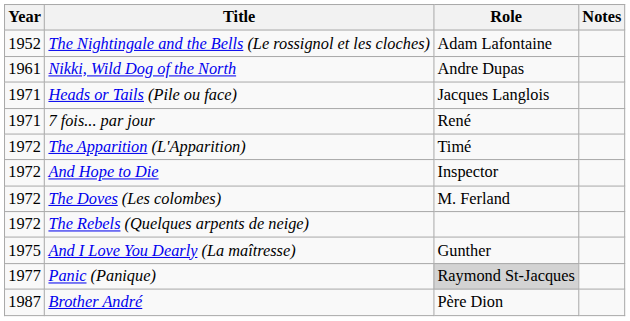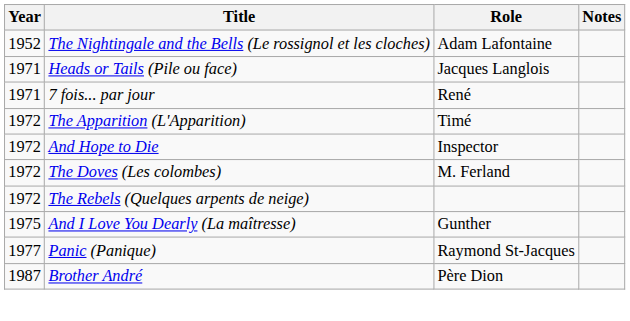 <table class="wikitable sortable">
 <tr>
 <th>Year</th>
 <th>Title</th>
 <th>Role</th>
 <th class="unsortable">Notes</th>
 </tr>
 <tr>
 <td>1952</td>
 <td data-sort-value="Nightingale and the Bells, The"><em><a href='#'>The Nightingale and the Bells</a> (Le rossignol et les cloches)</em></td>
 <td>Adam Lafontaine</td>
-<td></td>
-</tr>
-<tr>
-<td>1961</td>
-<td><em><a href='#'>Nikki, Wild Dog of the North</a></em></td>
-<td>Andre Dupas</td>
 <td></td>
 </tr>
 <tr>
 <td>1971</td>
 <td><em><a href='#'>Heads or Tails</a> (Pile ou face)</em></td>
 <td>Jacques Langlois</td>
 <td></td>
 </tr>
 <tr>
 <td>1971</td>
 <td><em>7 fois... par jour</em></td>
 <td>René</td>
 <td></td>
 </tr>
 <tr>
 <td>1972</td>
 <td data-sort-value="Apparition, The"><em><a href='#'>The Apparition</a> (L'Apparition)</em></td>
 <td>Timé</td>
 <td></td>
 </tr>
 <tr>
 <td>1972</td>
 <td><em><a href='#'>And Hope to Die</a></em></td>
 <td>Inspector</td>
 <td></td>
 </tr>
 <tr>
 <td>1972</td>
 <td data-sort-value="Doves, The"><em><a href='#'>The Doves</a> (Les colombes)</em></td>
 <td>M. Ferland</td>
 <td></td>
 </tr>
 <tr>
 <td>1972</td>
 <td data-sort-value="Rebels, The"><em><a href='#'>The Rebels</a> (Quelques arpents de neige)</em></td>
 <td></td>
 <td></td>
 </tr>
 <tr>
 <td>1975</td>
 <td><em><a href='#'>And I Love You Dearly</a> (La maîtresse)</em></td>
 <td>Gunther</td>
 <td></td>
 </tr>
 <tr>
 <td>1977</td>
 <td><em><a href='#'>Panic</a> (Panique)</em></td>
-<td style="background: lightgrey;">Raymond St-Jacques</td>
+<td>Raymond St-Jacques</td>
 <td></td>
 </tr>
 <tr>
 <td>1987</td>
 <td><em><a href='#'>Brother André</a></em></td>
 <td>Père Dion</td>
 <td></td>
 </tr>
 </table>
